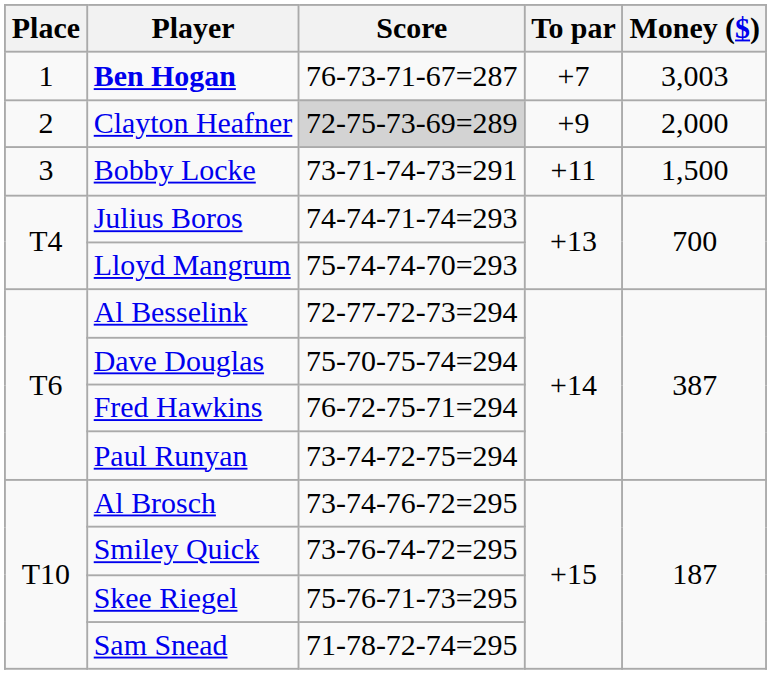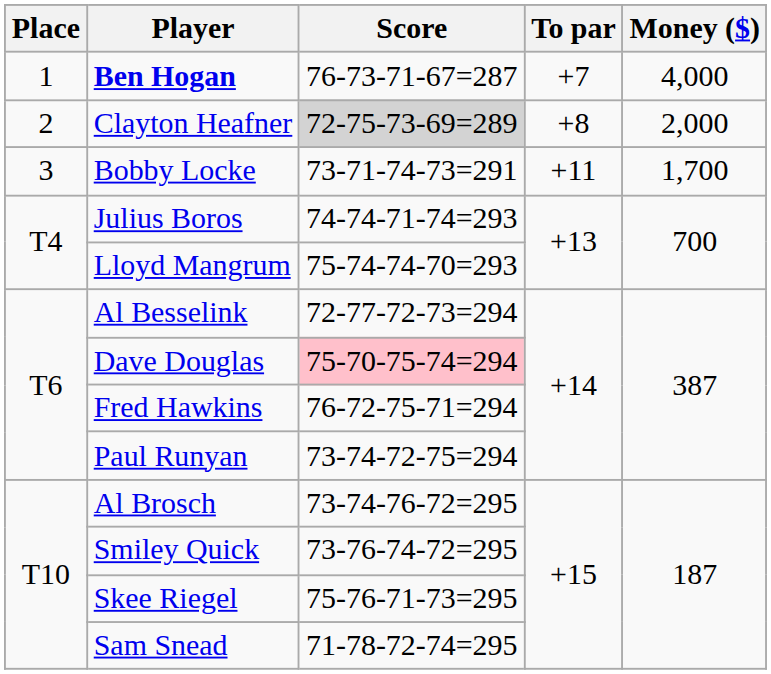 <table class=wikitable>
 <tr>
 <th>Place</th>
 <th>Player</th>
 <th>Score</th>
 <th>To par</th>
 <th>Money (<a href='#'>$</a>)</th>
 </tr>
 <tr>
 <td align=center>1</td>
 <td> <strong><a href='#'>Ben Hogan</a></strong></td>
 <td>76-73-71-67=287</td>
 <td align=center>+7</td>
-<td align=center>3,003</td>
+<td align=center>4,000</td>
 </tr>
 <tr>
 <td align=center>2</td>
 <td> <a href='#'>Clayton Heafner</a></td>
 <td style="background: lightgrey;">72-75-73-69=289</td>
-<td align=center>+9</td>
+<td align=center>+8</td>
 <td align=center>2,000</td>
 </tr>
 <tr>
 <td align=center>3</td>
 <td> <a href='#'>Bobby Locke</a></td>
 <td>73-71-74-73=291</td>
 <td align=center>+11</td>
-<td align=center>1,500</td>
+<td align=center>1,700</td>
 </tr>
 <tr>
 <td rowspan=2 align=center>T4</td>
 <td> <a href='#'>Julius Boros</a></td>
 <td>74-74-71-74=293</td>
 <td rowspan=2 align=center>+13</td>
 <td rowspan=2 align=center>700</td>
 </tr>
 <tr>
 <td> <a href='#'>Lloyd Mangrum</a></td>
 <td>75-74-74-70=293</td>
 </tr>
 <tr>
 <td rowspan=4 align=center>T6</td>
 <td> <a href='#'>Al Besselink</a></td>
 <td>72-77-72-73=294</td>
 <td rowspan=4 align=center>+14</td>
 <td rowspan=4 align=center>387</td>
 </tr>
 <tr>
 <td> <a href='#'>Dave Douglas</a></td>
-<td>75-70-75-74=294</td>
+<td style="background: pink;">75-70-75-74=294</td>
 </tr>
 <tr>
 <td> <a href='#'>Fred Hawkins</a></td>
 <td>76-72-75-71=294</td>
 </tr>
 <tr>
 <td> <a href='#'>Paul Runyan</a></td>
 <td>73-74-72-75=294</td>
 </tr>
 <tr>
 <td rowspan=4 align=center>T10</td>
 <td> <a href='#'>Al Brosch</a></td>
 <td>73-74-76-72=295</td>
 <td rowspan=4 align=center>+15</td>
 <td rowspan=4 align=center>187</td>
 </tr>
 <tr>
 <td> <a href='#'>Smiley Quick</a></td>
 <td>73-76-74-72=295</td>
 </tr>
 <tr>
 <td> <a href='#'>Skee Riegel</a></td>
 <td>75-76-71-73=295</td>
 </tr>
 <tr>
 <td> <a href='#'>Sam Snead</a></td>
 <td>71-78-72-74=295</td>
 </tr>
 </table>
